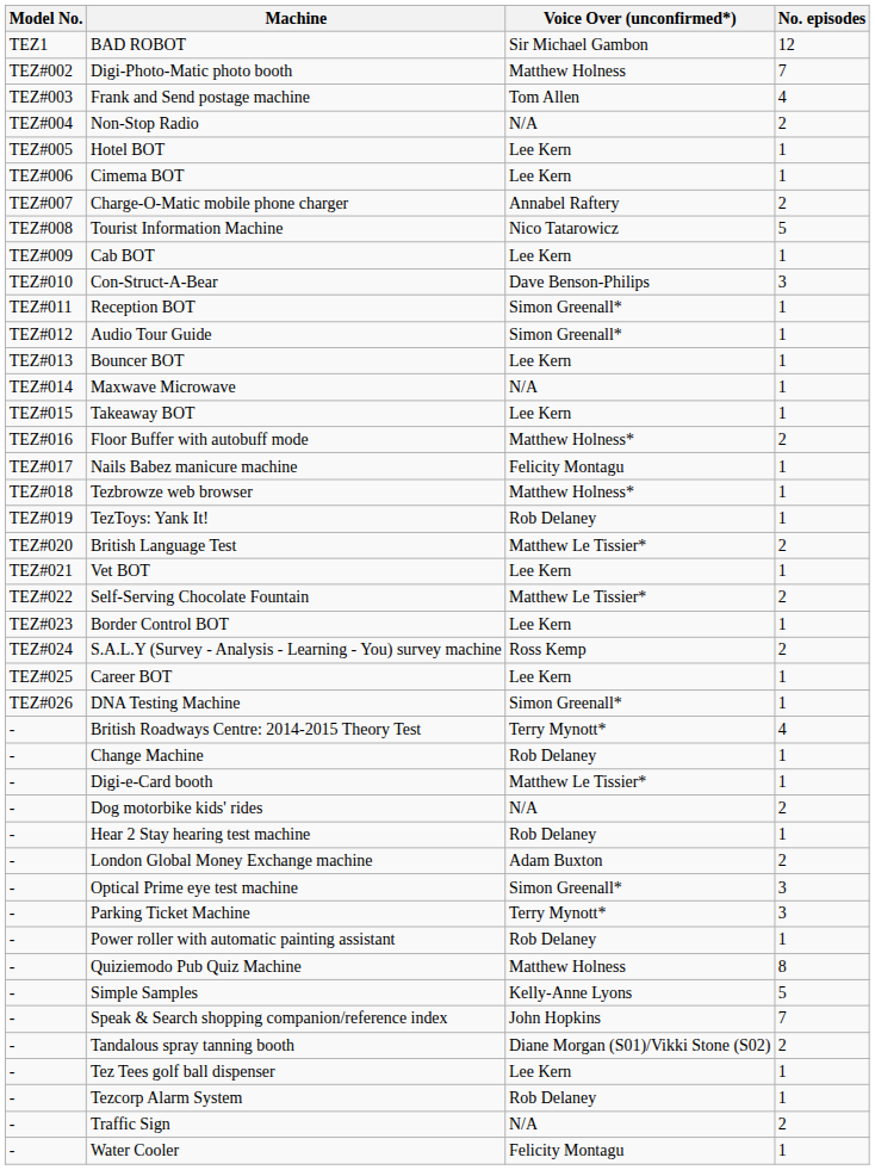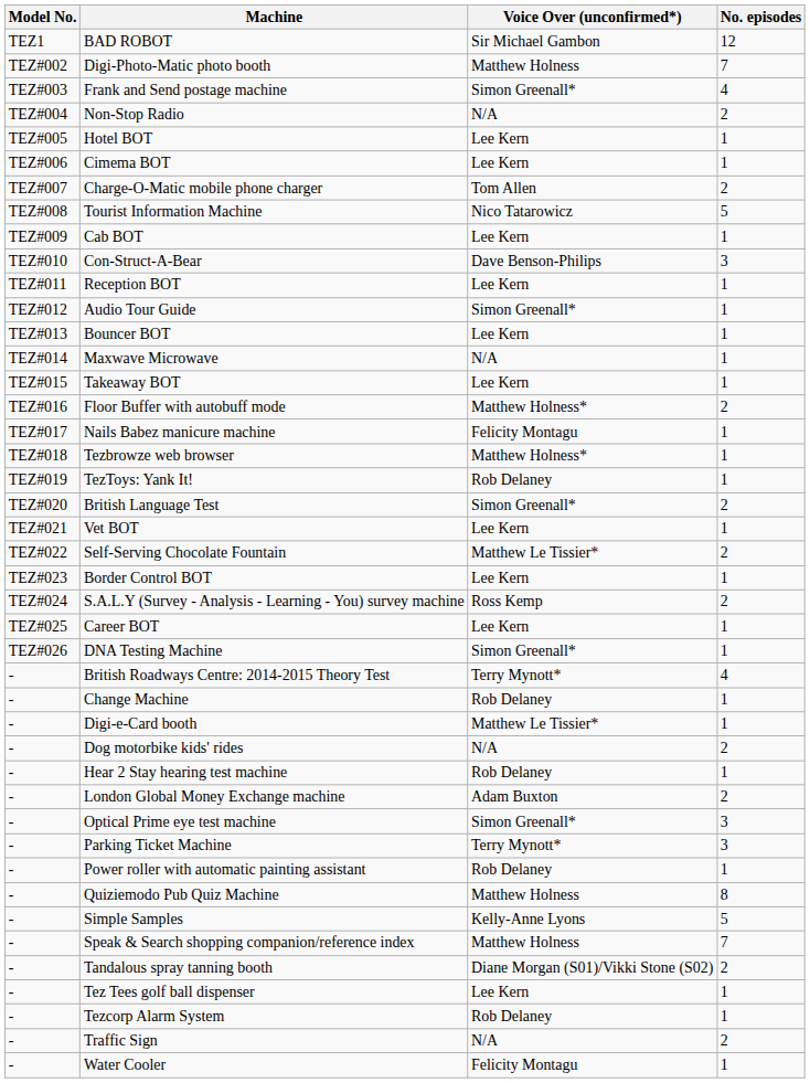 <table class="wikitable">
 <tr>
 <th>Model No.</th>
 <th>Machine</th>
 <th>Voice Over (unconfirmed*)</th>
 <th>No. episodes</th>
 </tr>
 <tr>
 <td>TEZ1</td>
 <td>BAD ROBOT</td>
 <td>Sir Michael Gambon</td>
 <td>12</td>
 </tr>
 <tr>
 <td>TEZ#002</td>
 <td>Digi-Photo-Matic photo booth</td>
 <td>Matthew Holness</td>
 <td>7</td>
 </tr>
 <tr>
 <td>TEZ#003</td>
 <td>Frank and Send postage machine</td>
-<td>Tom Allen</td>
+<td>Simon Greenall*</td>
 <td>4</td>
 </tr>
 <tr>
 <td>TEZ#004</td>
 <td>Non-Stop Radio</td>
 <td>N/A</td>
 <td>2</td>
 </tr>
 <tr>
 <td>TEZ#005</td>
 <td>Hotel BOT</td>
 <td>Lee Kern</td>
 <td>1</td>
 </tr>
 <tr>
 <td>TEZ#006</td>
 <td>Cimema BOT</td>
 <td>Lee Kern</td>
 <td>1</td>
 </tr>
 <tr>
 <td>TEZ#007</td>
 <td>Charge-O-Matic mobile phone charger</td>
-<td>Annabel Raftery</td>
+<td>Tom Allen</td>
 <td>2</td>
 </tr>
 <tr>
 <td>TEZ#008</td>
 <td>Tourist Information Machine</td>
 <td>Nico Tatarowicz</td>
 <td>5</td>
 </tr>
 <tr>
 <td>TEZ#009</td>
 <td>Cab BOT</td>
 <td>Lee Kern</td>
 <td>1</td>
 </tr>
 <tr>
 <td>TEZ#010</td>
 <td>Con-Struct-A-Bear</td>
 <td>Dave Benson-Philips</td>
 <td>3</td>
 </tr>
 <tr>
 <td>TEZ#011</td>
 <td>Reception BOT</td>
-<td>Simon Greenall*</td>
+<td>Lee Kern</td>
 <td>1</td>
 </tr>
 <tr>
 <td>TEZ#012</td>
 <td>Audio Tour Guide</td>
 <td>Simon Greenall*</td>
 <td>1</td>
 </tr>
 <tr>
 <td>TEZ#013</td>
 <td>Bouncer BOT</td>
 <td>Lee Kern</td>
 <td>1</td>
 </tr>
 <tr>
 <td>TEZ#014</td>
 <td>Maxwave Microwave</td>
 <td>N/A</td>
 <td>1</td>
 </tr>
 <tr>
 <td>TEZ#015</td>
 <td>Takeaway BOT</td>
 <td>Lee Kern</td>
 <td>1</td>
 </tr>
 <tr>
 <td>TEZ#016</td>
 <td>Floor Buffer with autobuff mode</td>
 <td>Matthew Holness*</td>
 <td>2</td>
 </tr>
 <tr>
 <td>TEZ#017</td>
 <td>Nails Babez manicure machine</td>
 <td>Felicity Montagu</td>
 <td>1</td>
 </tr>
 <tr>
 <td>TEZ#018</td>
 <td>Tezbrowze web browser</td>
 <td>Matthew Holness*</td>
 <td>1</td>
 </tr>
 <tr>
 <td>TEZ#019</td>
 <td>TezToys: Yank It!</td>
 <td>Rob Delaney</td>
 <td>1</td>
 </tr>
 <tr>
 <td>TEZ#020</td>
 <td>British Language Test</td>
-<td>Matthew Le Tissier*</td>
+<td>Simon Greenall*</td>
 <td>2</td>
 </tr>
 <tr>
 <td>TEZ#021</td>
 <td>Vet BOT</td>
 <td>Lee Kern</td>
 <td>1</td>
 </tr>
 <tr>
 <td>TEZ#022</td>
 <td>Self-Serving Chocolate Fountain</td>
 <td>Matthew Le Tissier*</td>
 <td>2</td>
 </tr>
 <tr>
 <td>TEZ#023</td>
 <td>Border Control BOT</td>
 <td>Lee Kern</td>
 <td>1</td>
 </tr>
 <tr>
 <td>TEZ#024</td>
 <td>S.A.L.Y (Survey - Analysis - Learning - You) survey machine</td>
 <td>Ross Kemp</td>
 <td>2</td>
 </tr>
 <tr>
 <td>TEZ#025</td>
 <td>Career BOT</td>
 <td>Lee Kern</td>
 <td>1</td>
 </tr>
 <tr>
 <td>TEZ#026</td>
 <td>DNA Testing Machine</td>
 <td>Simon Greenall*</td>
 <td>1</td>
 </tr>
 <tr>
 <td>-</td>
 <td>British Roadways Centre: 2014-2015 Theory Test</td>
 <td>Terry Mynott*</td>
 <td>4</td>
 </tr>
 <tr>
 <td>-</td>
 <td>Change Machine</td>
 <td>Rob Delaney</td>
 <td>1</td>
 </tr>
 <tr>
 <td>-</td>
 <td>Digi-e-Card booth</td>
 <td>Matthew Le Tissier*</td>
 <td>1</td>
 </tr>
 <tr>
 <td>-</td>
 <td>Dog motorbike kids' rides</td>
 <td>N/A</td>
 <td>2</td>
 </tr>
 <tr>
 <td>-</td>
 <td>Hear 2 Stay hearing test machine</td>
 <td>Rob Delaney</td>
 <td>1</td>
 </tr>
 <tr>
 <td>-</td>
 <td>London Global Money Exchange machine</td>
 <td>Adam Buxton</td>
 <td>2</td>
 </tr>
 <tr>
 <td>-</td>
 <td>Optical Prime eye test machine</td>
 <td>Simon Greenall*</td>
 <td>3</td>
 </tr>
 <tr>
 <td>-</td>
 <td>Parking Ticket Machine</td>
 <td>Terry Mynott*</td>
 <td>3</td>
 </tr>
 <tr>
 <td>-</td>
 <td>Power roller with automatic painting assistant</td>
 <td>Rob Delaney</td>
 <td>1</td>
 </tr>
 <tr>
 <td>-</td>
 <td>Quiziemodo Pub Quiz Machine</td>
 <td>Matthew Holness</td>
 <td>8</td>
 </tr>
 <tr>
 <td>-</td>
 <td>Simple Samples</td>
 <td>Kelly-Anne Lyons</td>
 <td>5</td>
 </tr>
 <tr>
 <td>-</td>
 <td>Speak & Search shopping companion/reference index</td>
-<td>John Hopkins</td>
+<td>Matthew Holness</td>
 <td>7</td>
 </tr>
 <tr>
 <td>-</td>
 <td>Tandalous spray tanning booth</td>
 <td>Diane Morgan (S01)/Vikki Stone (S02)</td>
 <td>2</td>
 </tr>
 <tr>
 <td>-</td>
 <td>Tez Tees golf ball dispenser</td>
 <td>Lee Kern</td>
 <td>1</td>
 </tr>
 <tr>
 <td>-</td>
 <td>Tezcorp Alarm System</td>
 <td>Rob Delaney</td>
 <td>1</td>
 </tr>
 <tr>
 <td>-</td>
 <td>Traffic Sign</td>
 <td>N/A</td>
 <td>2</td>
 </tr>
 <tr>
 <td>-</td>
 <td>Water Cooler</td>
 <td>Felicity Montagu</td>
 <td>1</td>
 </tr>
 </table>
